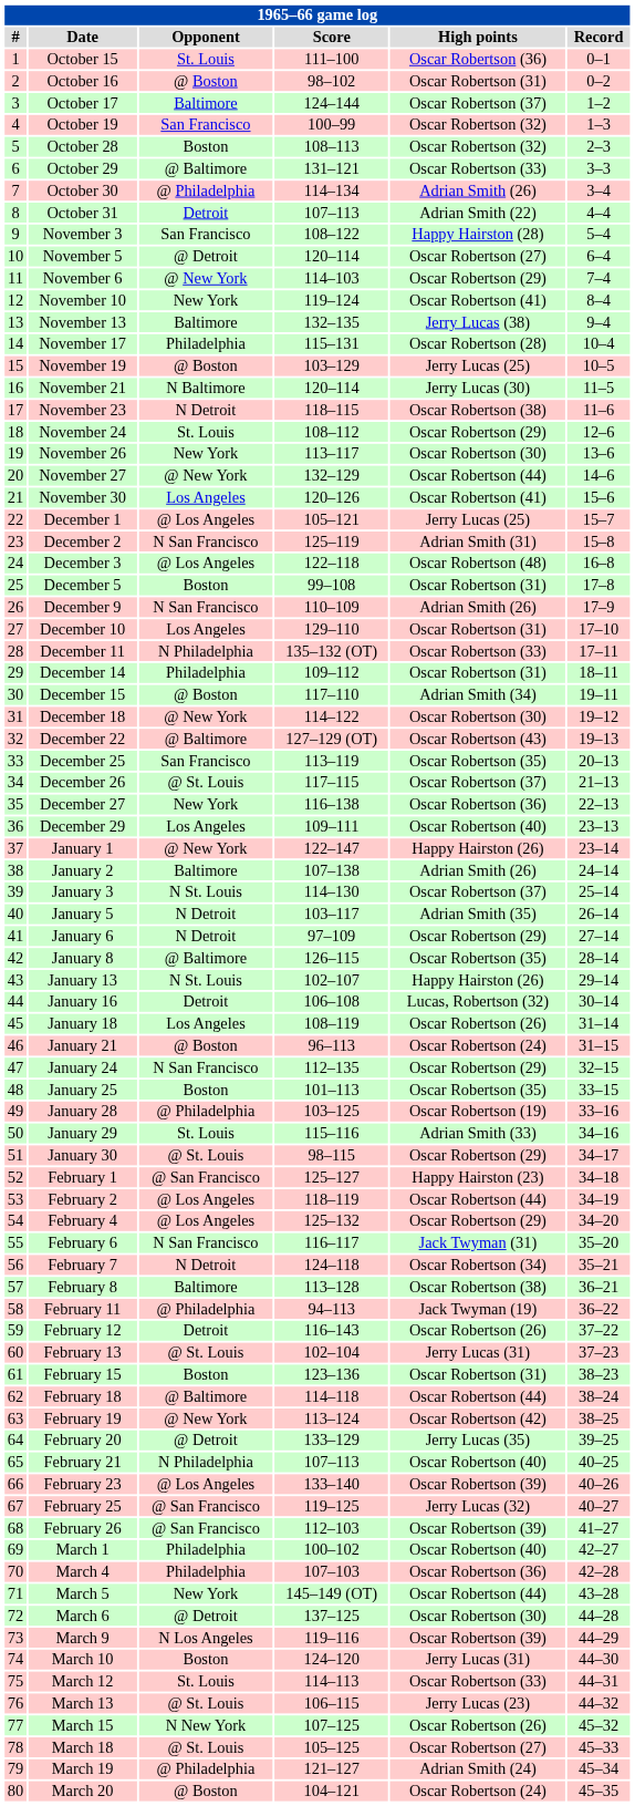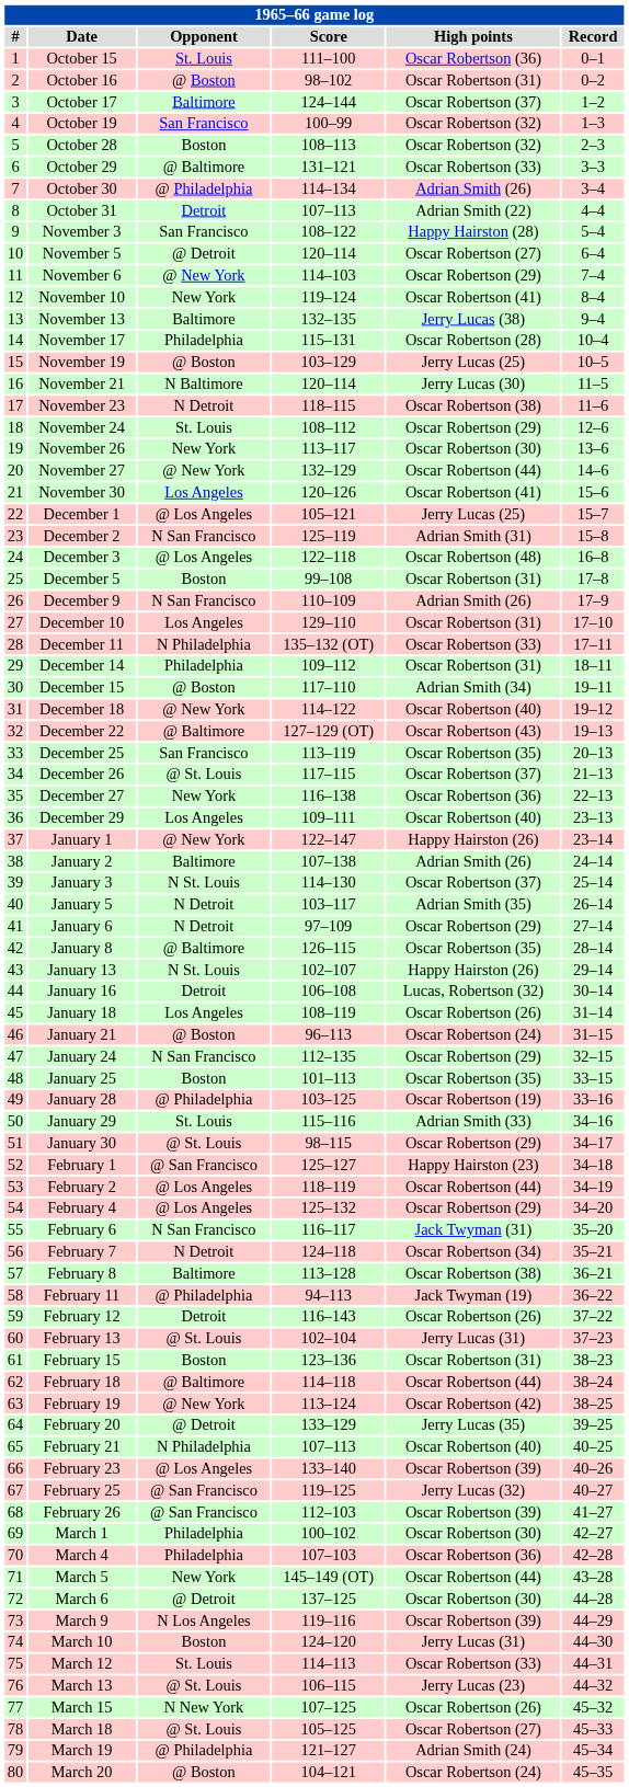 <table class="toccolours collapsible" width=50% style="clear:both; margin:1.5em auto; text-align:center">
 <tr>
 <th colspan=11 style="background:#0046AD; color:white;">1965–66 game log</th>
 </tr>
 <tr align="center" bgcolor="#dddddd">
 <td><strong>#</strong></td>
 <td><strong>Date</strong></td>
 <td><strong>Opponent</strong></td>
 <td><strong>Score</strong></td>
 <td><strong>High points</strong></td>
 <td><strong>Record</strong></td>
 </tr>
 <tr align="center" bgcolor="ffcccc">
 <td>1</td>
 <td>October 15</td>
 <td><a href='#'>St. Louis</a></td>
 <td>111–100</td>
 <td><a href='#'>Oscar Robertson</a> (36)</td>
 <td>0–1</td>
 </tr>
 <tr align="center" bgcolor="ffcccc">
 <td>2</td>
 <td>October 16</td>
 <td>@ <a href='#'>Boston</a></td>
 <td>98–102</td>
 <td>Oscar Robertson (31)</td>
 <td>0–2</td>
 </tr>
 <tr align="center" bgcolor="ccffcc">
 <td>3</td>
 <td>October 17</td>
 <td><a href='#'>Baltimore</a></td>
 <td>124–144</td>
 <td>Oscar Robertson (37)</td>
 <td>1–2</td>
 </tr>
 <tr align="center" bgcolor="ffcccc">
 <td>4</td>
 <td>October 19</td>
 <td><a href='#'>San Francisco</a></td>
 <td>100–99</td>
 <td>Oscar Robertson (32)</td>
 <td>1–3</td>
 </tr>
 <tr align="center" bgcolor="ccffcc">
 <td>5</td>
 <td>October 28</td>
 <td>Boston</td>
 <td>108–113</td>
 <td>Oscar Robertson (32)</td>
 <td>2–3</td>
 </tr>
 <tr align="center" bgcolor="ccffcc">
 <td>6</td>
 <td>October 29</td>
 <td>@ Baltimore</td>
 <td>131–121</td>
 <td>Oscar Robertson (33)</td>
 <td>3–3</td>
 </tr>
 <tr align="center" bgcolor="ffcccc">
 <td>7</td>
 <td>October 30</td>
 <td>@ <a href='#'>Philadelphia</a></td>
 <td>114–134</td>
 <td><a href='#'>Adrian Smith</a> (26)</td>
 <td>3–4</td>
 </tr>
 <tr align="center" bgcolor="ccffcc">
 <td>8</td>
 <td>October 31</td>
 <td><a href='#'>Detroit</a></td>
 <td>107–113</td>
 <td>Adrian Smith (22)</td>
 <td>4–4</td>
 </tr>
 <tr align="center" bgcolor="ccffcc">
 <td>9</td>
 <td>November 3</td>
 <td>San Francisco</td>
 <td>108–122</td>
 <td><a href='#'>Happy Hairston</a> (28)</td>
 <td>5–4</td>
 </tr>
 <tr align="center" bgcolor="ccffcc">
 <td>10</td>
 <td>November 5</td>
 <td>@ Detroit</td>
 <td>120–114</td>
 <td>Oscar Robertson (27)</td>
 <td>6–4</td>
 </tr>
 <tr align="center" bgcolor="ccffcc">
 <td>11</td>
 <td>November 6</td>
 <td>@ <a href='#'>New York</a></td>
 <td>114–103</td>
 <td>Oscar Robertson (29)</td>
 <td>7–4</td>
 </tr>
 <tr align="center" bgcolor="ccffcc">
 <td>12</td>
 <td>November 10</td>
 <td>New York</td>
 <td>119–124</td>
 <td>Oscar Robertson (41)</td>
 <td>8–4</td>
 </tr>
 <tr align="center" bgcolor="ccffcc">
 <td>13</td>
 <td>November 13</td>
 <td>Baltimore</td>
 <td>132–135</td>
 <td><a href='#'>Jerry Lucas</a> (38)</td>
 <td>9–4</td>
 </tr>
 <tr align="center" bgcolor="ccffcc">
 <td>14</td>
 <td>November 17</td>
 <td>Philadelphia</td>
 <td>115–131</td>
 <td>Oscar Robertson (28)</td>
 <td>10–4</td>
 </tr>
 <tr align="center" bgcolor="ffcccc">
 <td>15</td>
 <td>November 19</td>
 <td>@ Boston</td>
 <td>103–129</td>
 <td>Jerry Lucas (25)</td>
 <td>10–5</td>
 </tr>
 <tr align="center" bgcolor="ccffcc">
 <td>16</td>
 <td>November 21</td>
 <td>N Baltimore</td>
 <td>120–114</td>
 <td>Jerry Lucas (30)</td>
 <td>11–5</td>
 </tr>
 <tr align="center" bgcolor="ffcccc">
 <td>17</td>
 <td>November 23</td>
 <td>N Detroit</td>
 <td>118–115</td>
 <td>Oscar Robertson (38)</td>
 <td>11–6</td>
 </tr>
 <tr align="center" bgcolor="ccffcc">
 <td>18</td>
 <td>November 24</td>
 <td>St. Louis</td>
 <td>108–112</td>
 <td>Oscar Robertson (29)</td>
 <td>12–6</td>
 </tr>
 <tr align="center" bgcolor="ccffcc">
 <td>19</td>
 <td>November 26</td>
 <td>New York</td>
 <td>113–117</td>
 <td>Oscar Robertson (30)</td>
 <td>13–6</td>
 </tr>
 <tr align="center" bgcolor="ccffcc">
 <td>20</td>
 <td>November 27</td>
 <td>@ New York</td>
 <td>132–129</td>
 <td>Oscar Robertson (44)</td>
 <td>14–6</td>
 </tr>
 <tr align="center" bgcolor="ccffcc">
 <td>21</td>
 <td>November 30</td>
 <td><a href='#'>Los Angeles</a></td>
 <td>120–126</td>
 <td>Oscar Robertson (41)</td>
 <td>15–6</td>
 </tr>
 <tr align="center" bgcolor="ffcccc">
 <td>22</td>
 <td>December 1</td>
 <td>@ Los Angeles</td>
 <td>105–121</td>
 <td>Jerry Lucas (25)</td>
 <td>15–7</td>
 </tr>
 <tr align="center" bgcolor="ffcccc">
 <td>23</td>
 <td>December 2</td>
 <td>N San Francisco</td>
 <td>125–119</td>
 <td>Adrian Smith (31)</td>
 <td>15–8</td>
 </tr>
 <tr align="center" bgcolor="ccffcc">
 <td>24</td>
 <td>December 3</td>
 <td>@ Los Angeles</td>
 <td>122–118</td>
 <td>Oscar Robertson (48)</td>
 <td>16–8</td>
 </tr>
 <tr align="center" bgcolor="ccffcc">
 <td>25</td>
 <td>December 5</td>
 <td>Boston</td>
 <td>99–108</td>
 <td>Oscar Robertson (31)</td>
 <td>17–8</td>
 </tr>
 <tr align="center" bgcolor="ffcccc">
 <td>26</td>
 <td>December 9</td>
 <td>N San Francisco</td>
 <td>110–109</td>
 <td>Adrian Smith (26)</td>
 <td>17–9</td>
 </tr>
 <tr align="center" bgcolor="ffcccc">
 <td>27</td>
 <td>December 10</td>
 <td>Los Angeles</td>
 <td>129–110</td>
 <td>Oscar Robertson (31)</td>
 <td>17–10</td>
 </tr>
 <tr align="center" bgcolor="ffcccc">
 <td>28</td>
 <td>December 11</td>
 <td>N Philadelphia</td>
 <td>135–132 (OT)</td>
 <td>Oscar Robertson (33)</td>
 <td>17–11</td>
 </tr>
 <tr align="center" bgcolor="ccffcc">
 <td>29</td>
 <td>December 14</td>
 <td>Philadelphia</td>
 <td>109–112</td>
 <td>Oscar Robertson (31)</td>
 <td>18–11</td>
 </tr>
 <tr align="center" bgcolor="ccffcc">
 <td>30</td>
 <td>December 15</td>
 <td>@ Boston</td>
 <td>117–110</td>
 <td>Adrian Smith (34)</td>
 <td>19–11</td>
 </tr>
 <tr align="center" bgcolor="ffcccc">
 <td>31</td>
 <td>December 18</td>
 <td>@ New York</td>
 <td>114–122</td>
-<td>Oscar Robertson (30)</td>
+<td>Oscar Robertson (40)</td>
 <td>19–12</td>
 </tr>
 <tr align="center" bgcolor="ffcccc">
 <td>32</td>
 <td>December 22</td>
 <td>@ Baltimore</td>
 <td>127–129 (OT)</td>
 <td>Oscar Robertson (43)</td>
 <td>19–13</td>
 </tr>
 <tr align="center" bgcolor="ccffcc">
 <td>33</td>
 <td>December 25</td>
 <td>San Francisco</td>
 <td>113–119</td>
 <td>Oscar Robertson (35)</td>
 <td>20–13</td>
 </tr>
 <tr align="center" bgcolor="ccffcc">
 <td>34</td>
 <td>December 26</td>
 <td>@ St. Louis</td>
 <td>117–115</td>
 <td>Oscar Robertson (37)</td>
 <td>21–13</td>
 </tr>
 <tr align="center" bgcolor="ccffcc">
 <td>35</td>
 <td>December 27</td>
 <td>New York</td>
 <td>116–138</td>
 <td>Oscar Robertson (36)</td>
 <td>22–13</td>
 </tr>
 <tr align="center" bgcolor="ccffcc">
 <td>36</td>
 <td>December 29</td>
 <td>Los Angeles</td>
 <td>109–111</td>
 <td>Oscar Robertson (40)</td>
 <td>23–13</td>
 </tr>
 <tr align="center" bgcolor="ffcccc">
 <td>37</td>
 <td>January 1</td>
 <td>@ New York</td>
 <td>122–147</td>
 <td>Happy Hairston (26)</td>
 <td>23–14</td>
 </tr>
 <tr align="center" bgcolor="ccffcc">
 <td>38</td>
 <td>January 2</td>
 <td>Baltimore</td>
 <td>107–138</td>
 <td>Adrian Smith (26)</td>
 <td>24–14</td>
 </tr>
 <tr align="center" bgcolor="ccffcc">
 <td>39</td>
 <td>January 3</td>
 <td>N St. Louis</td>
 <td>114–130</td>
 <td>Oscar Robertson (37)</td>
 <td>25–14</td>
 </tr>
 <tr align="center" bgcolor="ccffcc">
 <td>40</td>
 <td>January 5</td>
 <td>N Detroit</td>
 <td>103–117</td>
 <td>Adrian Smith (35)</td>
 <td>26–14</td>
 </tr>
 <tr align="center" bgcolor="ccffcc">
 <td>41</td>
 <td>January 6</td>
 <td>N Detroit</td>
 <td>97–109</td>
 <td>Oscar Robertson (29)</td>
 <td>27–14</td>
 </tr>
 <tr align="center" bgcolor="ccffcc">
 <td>42</td>
 <td>January 8</td>
 <td>@ Baltimore</td>
 <td>126–115</td>
 <td>Oscar Robertson (35)</td>
 <td>28–14</td>
 </tr>
 <tr align="center" bgcolor="ccffcc">
 <td>43</td>
 <td>January 13</td>
 <td>N St. Louis</td>
 <td>102–107</td>
 <td>Happy Hairston (26)</td>
 <td>29–14</td>
 </tr>
 <tr align="center" bgcolor="ccffcc">
 <td>44</td>
 <td>January 16</td>
 <td>Detroit</td>
 <td>106–108</td>
 <td>Lucas, Robertson (32)</td>
 <td>30–14</td>
 </tr>
 <tr align="center" bgcolor="ccffcc">
 <td>45</td>
 <td>January 18</td>
 <td>Los Angeles</td>
 <td>108–119</td>
 <td>Oscar Robertson (26)</td>
 <td>31–14</td>
 </tr>
 <tr align="center" bgcolor="ffcccc">
 <td>46</td>
 <td>January 21</td>
 <td>@ Boston</td>
 <td>96–113</td>
 <td>Oscar Robertson (24)</td>
 <td>31–15</td>
 </tr>
 <tr align="center" bgcolor="ccffcc">
 <td>47</td>
 <td>January 24</td>
 <td>N San Francisco</td>
 <td>112–135</td>
 <td>Oscar Robertson (29)</td>
 <td>32–15</td>
 </tr>
 <tr align="center" bgcolor="ccffcc">
 <td>48</td>
 <td>January 25</td>
 <td>Boston</td>
 <td>101–113</td>
 <td>Oscar Robertson (35)</td>
 <td>33–15</td>
 </tr>
 <tr align="center" bgcolor="ffcccc">
 <td>49</td>
 <td>January 28</td>
 <td>@ Philadelphia</td>
 <td>103–125</td>
 <td>Oscar Robertson (19)</td>
 <td>33–16</td>
 </tr>
 <tr align="center" bgcolor="ccffcc">
 <td>50</td>
 <td>January 29</td>
 <td>St. Louis</td>
 <td>115–116</td>
 <td>Adrian Smith (33)</td>
 <td>34–16</td>
 </tr>
 <tr align="center" bgcolor="ffcccc">
 <td>51</td>
 <td>January 30</td>
 <td>@ St. Louis</td>
 <td>98–115</td>
 <td>Oscar Robertson (29)</td>
 <td>34–17</td>
 </tr>
 <tr align="center" bgcolor="ffcccc">
 <td>52</td>
 <td>February 1</td>
 <td>@ San Francisco</td>
 <td>125–127</td>
 <td>Happy Hairston (23)</td>
 <td>34–18</td>
 </tr>
 <tr align="center" bgcolor="ffcccc">
 <td>53</td>
 <td>February 2</td>
 <td>@ Los Angeles</td>
 <td>118–119</td>
 <td>Oscar Robertson (44)</td>
 <td>34–19</td>
 </tr>
 <tr align="center" bgcolor="ffcccc">
 <td>54</td>
 <td>February 4</td>
 <td>@ Los Angeles</td>
 <td>125–132</td>
 <td>Oscar Robertson (29)</td>
 <td>34–20</td>
 </tr>
 <tr align="center" bgcolor="ccffcc">
 <td>55</td>
 <td>February 6</td>
 <td>N San Francisco</td>
 <td>116–117</td>
 <td><a href='#'>Jack Twyman</a> (31)</td>
 <td>35–20</td>
 </tr>
 <tr align="center" bgcolor="ffcccc">
 <td>56</td>
 <td>February 7</td>
 <td>N Detroit</td>
 <td>124–118</td>
 <td>Oscar Robertson (34)</td>
 <td>35–21</td>
 </tr>
 <tr align="center" bgcolor="ccffcc">
 <td>57</td>
 <td>February 8</td>
 <td>Baltimore</td>
 <td>113–128</td>
 <td>Oscar Robertson (38)</td>
 <td>36–21</td>
 </tr>
 <tr align="center" bgcolor="ffcccc">
 <td>58</td>
 <td>February 11</td>
 <td>@ Philadelphia</td>
 <td>94–113</td>
 <td>Jack Twyman (19)</td>
 <td>36–22</td>
 </tr>
 <tr align="center" bgcolor="ccffcc">
 <td>59</td>
 <td>February 12</td>
 <td>Detroit</td>
 <td>116–143</td>
 <td>Oscar Robertson (26)</td>
 <td>37–22</td>
 </tr>
 <tr align="center" bgcolor="ffcccc">
 <td>60</td>
 <td>February 13</td>
 <td>@ St. Louis</td>
 <td>102–104</td>
 <td>Jerry Lucas (31)</td>
 <td>37–23</td>
 </tr>
 <tr align="center" bgcolor="ccffcc">
 <td>61</td>
 <td>February 15</td>
 <td>Boston</td>
 <td>123–136</td>
 <td>Oscar Robertson (31)</td>
 <td>38–23</td>
 </tr>
 <tr align="center" bgcolor="ffcccc">
 <td>62</td>
 <td>February 18</td>
 <td>@ Baltimore</td>
 <td>114–118</td>
 <td>Oscar Robertson (44)</td>
 <td>38–24</td>
 </tr>
 <tr align="center" bgcolor="ffcccc">
 <td>63</td>
 <td>February 19</td>
 <td>@ New York</td>
 <td>113–124</td>
 <td>Oscar Robertson (42)</td>
 <td>38–25</td>
 </tr>
 <tr align="center" bgcolor="ccffcc">
 <td>64</td>
 <td>February 20</td>
 <td>@ Detroit</td>
 <td>133–129</td>
 <td>Jerry Lucas (35)</td>
 <td>39–25</td>
 </tr>
 <tr align="center" bgcolor="ccffcc">
 <td>65</td>
 <td>February 21</td>
 <td>N Philadelphia</td>
 <td>107–113</td>
 <td>Oscar Robertson (40)</td>
 <td>40–25</td>
 </tr>
 <tr align="center" bgcolor="ffcccc">
 <td>66</td>
 <td>February 23</td>
 <td>@ Los Angeles</td>
 <td>133–140</td>
 <td>Oscar Robertson (39)</td>
 <td>40–26</td>
 </tr>
 <tr align="center" bgcolor="ffcccc">
 <td>67</td>
 <td>February 25</td>
 <td>@ San Francisco</td>
 <td>119–125</td>
 <td>Jerry Lucas (32)</td>
 <td>40–27</td>
 </tr>
 <tr align="center" bgcolor="ccffcc">
 <td>68</td>
 <td>February 26</td>
 <td>@ San Francisco</td>
 <td>112–103</td>
 <td>Oscar Robertson (39)</td>
 <td>41–27</td>
 </tr>
 <tr align="center" bgcolor="ccffcc">
 <td>69</td>
 <td>March 1</td>
 <td>Philadelphia</td>
 <td>100–102</td>
-<td>Oscar Robertson (40)</td>
+<td>Oscar Robertson (30)</td>
 <td>42–27</td>
 </tr>
 <tr align="center" bgcolor="ffcccc">
 <td>70</td>
 <td>March 4</td>
 <td>Philadelphia</td>
 <td>107–103</td>
 <td>Oscar Robertson (36)</td>
 <td>42–28</td>
 </tr>
 <tr align="center" bgcolor="ccffcc">
 <td>71</td>
 <td>March 5</td>
 <td>New York</td>
 <td>145–149 (OT)</td>
 <td>Oscar Robertson (44)</td>
 <td>43–28</td>
 </tr>
 <tr align="center" bgcolor="ccffcc">
 <td>72</td>
 <td>March 6</td>
 <td>@ Detroit</td>
 <td>137–125</td>
 <td>Oscar Robertson (30)</td>
 <td>44–28</td>
 </tr>
 <tr align="center" bgcolor="ffcccc">
 <td>73</td>
 <td>March 9</td>
 <td>N Los Angeles</td>
 <td>119–116</td>
 <td>Oscar Robertson (39)</td>
 <td>44–29</td>
 </tr>
 <tr align="center" bgcolor="ffcccc">
 <td>74</td>
 <td>March 10</td>
 <td>Boston</td>
 <td>124–120</td>
 <td>Jerry Lucas (31)</td>
 <td>44–30</td>
 </tr>
 <tr align="center" bgcolor="ffcccc">
 <td>75</td>
 <td>March 12</td>
 <td>St. Louis</td>
 <td>114–113</td>
 <td>Oscar Robertson (33)</td>
 <td>44–31</td>
 </tr>
 <tr align="center" bgcolor="ffcccc">
 <td>76</td>
 <td>March 13</td>
 <td>@ St. Louis</td>
 <td>106–115</td>
 <td>Jerry Lucas (23)</td>
 <td>44–32</td>
 </tr>
 <tr align="center" bgcolor="ccffcc">
 <td>77</td>
 <td>March 15</td>
 <td>N New York</td>
 <td>107–125</td>
 <td>Oscar Robertson (26)</td>
 <td>45–32</td>
 </tr>
 <tr align="center" bgcolor="ffcccc">
 <td>78</td>
 <td>March 18</td>
 <td>@ St. Louis</td>
 <td>105–125</td>
 <td>Oscar Robertson (27)</td>
 <td>45–33</td>
 </tr>
 <tr align="center" bgcolor="ffcccc">
 <td>79</td>
 <td>March 19</td>
 <td>@ Philadelphia</td>
 <td>121–127</td>
 <td>Adrian Smith (24)</td>
 <td>45–34</td>
 </tr>
 <tr align="center" bgcolor="ffcccc">
 <td>80</td>
 <td>March 20</td>
 <td>@ Boston</td>
 <td>104–121</td>
 <td>Oscar Robertson (24)</td>
 <td>45–35</td>
 </tr>
 </table>
